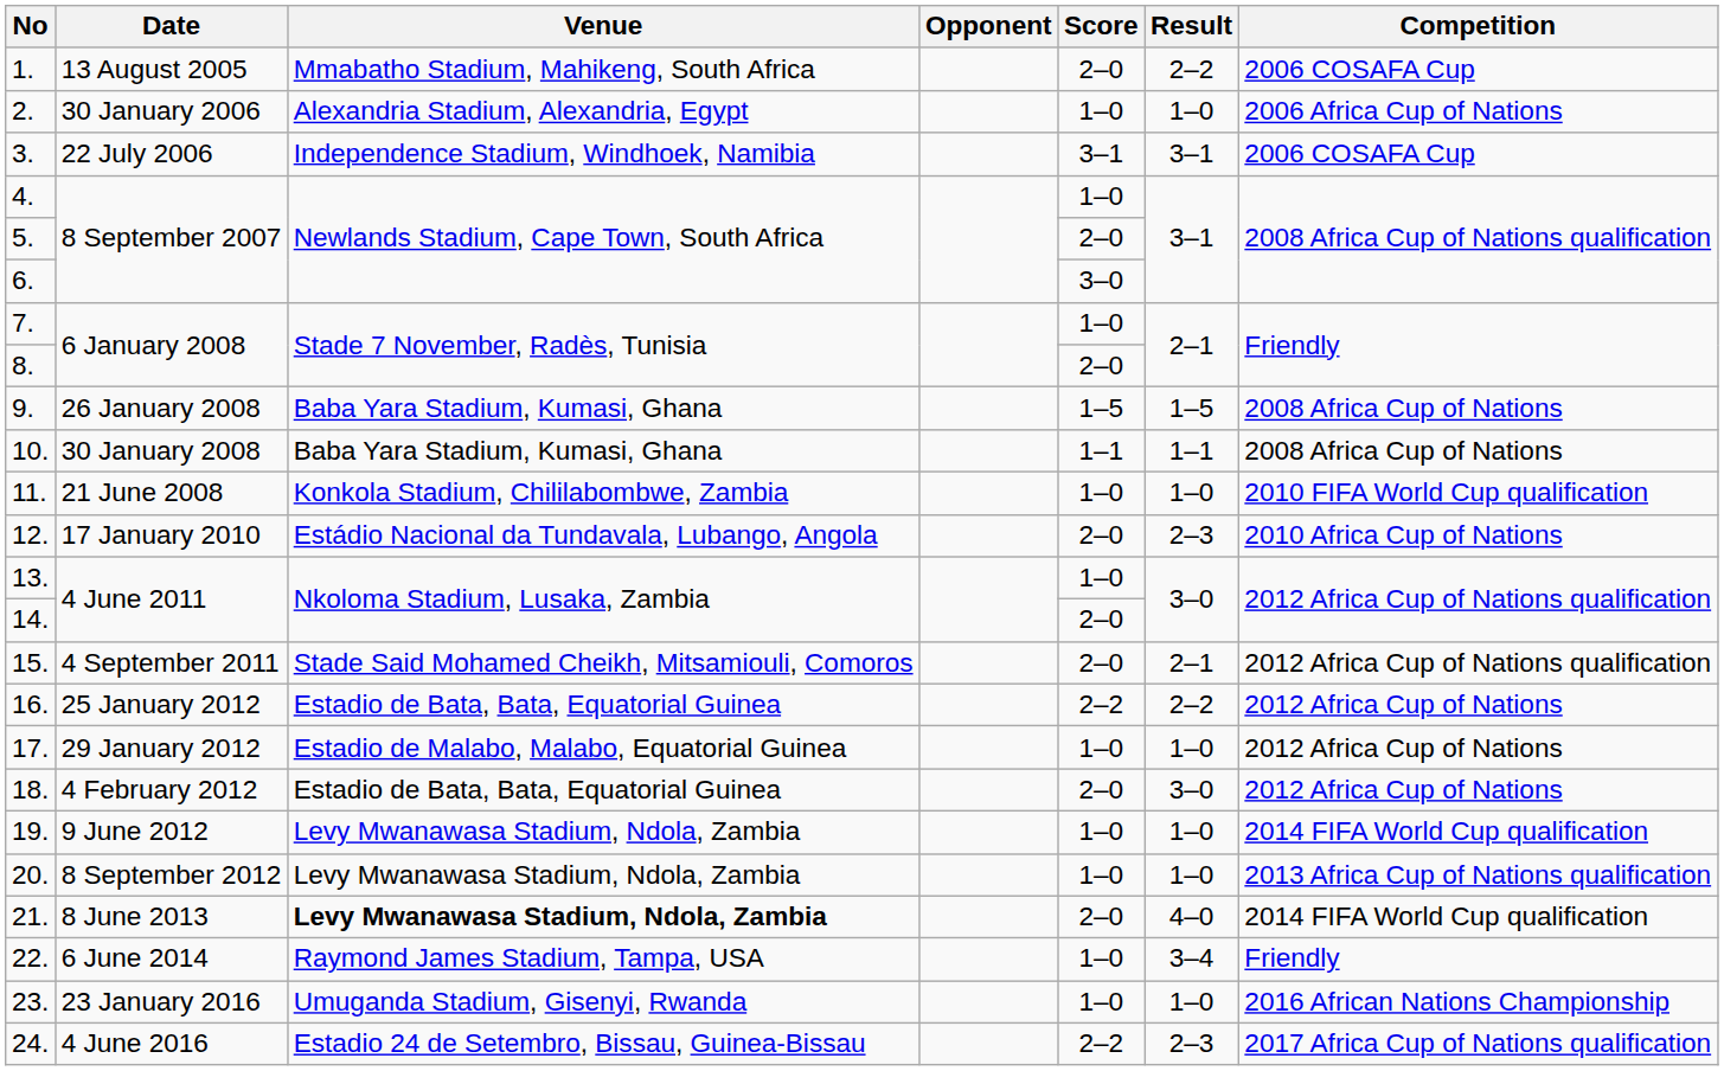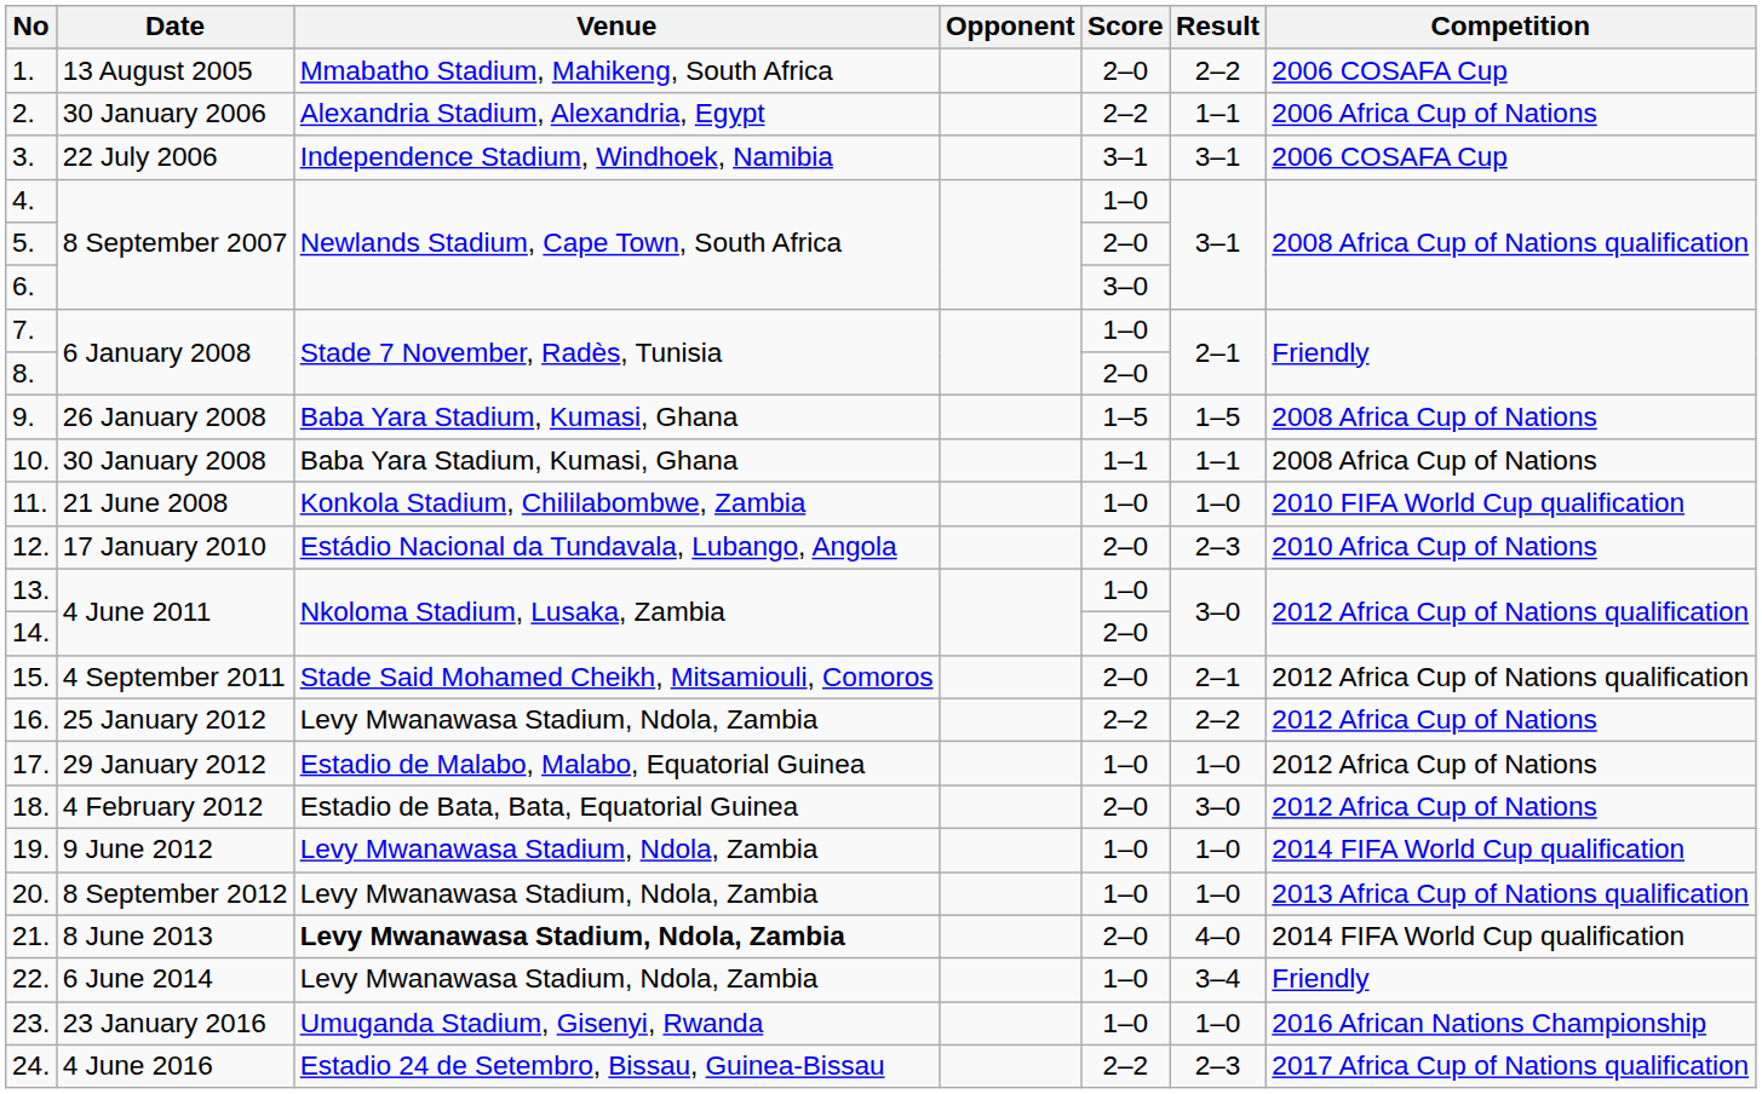 <table class="wikitable">
 <tr>
 <th>No</th>
 <th>Date</th>
 <th>Venue</th>
 <th>Opponent</th>
 <th>Score</th>
 <th>Result</th>
 <th>Competition</th>
 </tr>
 <tr>
 <td>1.</td>
 <td>13 August 2005</td>
 <td><a href='#'>Mmabatho Stadium</a>, <a href='#'>Mahikeng</a>, South Africa</td>
 <td></td>
 <td align=center>2–0</td>
 <td align=center>2–2</td>
 <td><a href='#'>2006 COSAFA Cup</a></td>
 </tr>
 <tr>
 <td>2.</td>
 <td>30 January 2006</td>
 <td><a href='#'>Alexandria Stadium</a>, <a href='#'>Alexandria</a>, <a href='#'>Egypt</a></td>
 <td></td>
-<td align=center>1–0</td>
-<td align=center>1–0</td>
+<td align=center>2–2</td>
+<td align=center>1–1</td>
 <td><a href='#'>2006 Africa Cup of Nations</a></td>
 </tr>
 <tr>
 <td>3.</td>
 <td>22 July 2006</td>
 <td><a href='#'>Independence Stadium</a>, <a href='#'>Windhoek</a>, <a href='#'>Namibia</a></td>
 <td></td>
 <td align=center>3–1</td>
 <td align=center>3–1</td>
 <td><a href='#'>2006 COSAFA Cup</a></td>
 </tr>
 <tr>
 <td>4.</td>
 <td rowspan="3">8 September 2007</td>
 <td rowspan="3"><a href='#'>Newlands Stadium</a>, <a href='#'>Cape Town</a>, South Africa</td>
 <td rowspan="3"></td>
 <td align=center>1–0</td>
 <td rowspan="3" style="text-align:center">3–1</td>
 <td rowspan="3"><a href='#'>2008 Africa Cup of Nations qualification</a></td>
 </tr>
 <tr>
 <td>5.</td>
 <td align=center>2–0</td>
 </tr>
 <tr>
 <td>6.</td>
 <td align=center>3–0</td>
 </tr>
 <tr>
 <td>7.</td>
 <td rowspan="2">6 January 2008</td>
 <td rowspan="2"><a href='#'>Stade 7 November</a>, <a href='#'>Radès</a>, Tunisia</td>
 <td rowspan="2"></td>
 <td align=center>1–0</td>
 <td rowspan="2" style="text-align:center">2–1</td>
 <td rowspan="2"><a href='#'>Friendly</a></td>
 </tr>
 <tr>
 <td>8.</td>
 <td align=center>2–0</td>
 </tr>
 <tr>
 <td>9.</td>
 <td>26 January 2008</td>
 <td><a href='#'>Baba Yara Stadium</a>, <a href='#'>Kumasi</a>, Ghana</td>
 <td></td>
 <td align=center>1–5</td>
 <td align=center>1–5</td>
 <td><a href='#'>2008 Africa Cup of Nations</a></td>
 </tr>
 <tr>
 <td>10.</td>
 <td>30 January 2008</td>
 <td>Baba Yara Stadium, Kumasi, Ghana</td>
 <td></td>
 <td align=center>1–1</td>
 <td align=center>1–1</td>
 <td>2008 Africa Cup of Nations</td>
 </tr>
 <tr>
 <td>11.</td>
 <td>21 June 2008</td>
 <td><a href='#'>Konkola Stadium</a>, <a href='#'>Chililabombwe</a>, <a href='#'>Zambia</a></td>
 <td></td>
 <td align=center>1–0</td>
 <td align=center>1–0</td>
 <td><a href='#'>2010 FIFA World Cup qualification</a></td>
 </tr>
 <tr>
 <td>12.</td>
 <td>17 January 2010</td>
 <td><a href='#'>Estádio Nacional da Tundavala</a>, <a href='#'>Lubango</a>, <a href='#'>Angola</a></td>
 <td></td>
 <td align=center>2–0</td>
 <td align=center>2–3</td>
 <td><a href='#'>2010 Africa Cup of Nations</a></td>
 </tr>
 <tr>
 <td>13.</td>
 <td rowspan="2">4 June 2011</td>
 <td rowspan="2"><a href='#'>Nkoloma Stadium</a>, <a href='#'>Lusaka</a>, Zambia</td>
 <td rowspan="2"></td>
 <td align=center>1–0</td>
 <td rowspan="2" style="text-align:center">3–0</td>
 <td rowspan="2"><a href='#'>2012 Africa Cup of Nations qualification</a></td>
 </tr>
 <tr>
 <td>14.</td>
 <td align=center>2–0</td>
 </tr>
 <tr>
 <td>15.</td>
 <td>4 September 2011</td>
 <td><a href='#'>Stade Said Mohamed Cheikh</a>, <a href='#'>Mitsamiouli</a>, <a href='#'>Comoros</a></td>
 <td></td>
 <td align=center>2–0</td>
 <td align=center>2–1</td>
 <td>2012 Africa Cup of Nations qualification</td>
 </tr>
 <tr>
 <td>16.</td>
 <td>25 January 2012</td>
-<td><a href='#'>Estadio de Bata</a>, <a href='#'>Bata</a>, <a href='#'>Equatorial Guinea</a></td>
+<td>Levy Mwanawasa Stadium, Ndola, Zambia</td>
 <td></td>
 <td align=center>2–2</td>
 <td align=center>2–2</td>
 <td><a href='#'>2012 Africa Cup of Nations</a></td>
 </tr>
 <tr>
 <td>17.</td>
 <td>29 January 2012</td>
 <td><a href='#'>Estadio de Malabo</a>, <a href='#'>Malabo</a>, Equatorial Guinea</td>
 <td></td>
 <td align=center>1–0</td>
 <td align=center>1–0</td>
 <td>2012 Africa Cup of Nations</td>
 </tr>
 <tr>
 <td>18.</td>
 <td>4 February 2012</td>
 <td>Estadio de Bata, Bata, Equatorial Guinea</td>
 <td></td>
 <td align=center>2–0</td>
 <td align=center>3–0</td>
 <td><a href='#'>2012 Africa Cup of Nations</a></td>
 </tr>
 <tr>
 <td>19.</td>
 <td>9 June 2012</td>
 <td><a href='#'>Levy Mwanawasa Stadium</a>, <a href='#'>Ndola</a>, Zambia</td>
 <td></td>
 <td align=center>1–0</td>
 <td align=center>1–0</td>
 <td><a href='#'>2014 FIFA World Cup qualification</a></td>
 </tr>
 <tr>
 <td>20.</td>
 <td>8 September 2012</td>
 <td>Levy Mwanawasa Stadium, Ndola, Zambia</td>
 <td></td>
 <td align=center>1–0</td>
 <td align=center>1–0</td>
 <td><a href='#'>2013 Africa Cup of Nations qualification</a></td>
 </tr>
 <tr>
 <td>21.</td>
 <td>8 June 2013</td>
 <td><strong>Levy Mwanawasa Stadium, Ndola, Zambia</strong></td>
 <td></td>
 <td align=center>2–0</td>
 <td align=center>4–0</td>
 <td>2014 FIFA World Cup qualification</td>
 </tr>
 <tr>
 <td>22.</td>
 <td>6 June 2014</td>
-<td><a href='#'>Raymond James Stadium</a>, <a href='#'>Tampa</a>, USA</td>
+<td>Levy Mwanawasa Stadium, Ndola, Zambia</td>
 <td></td>
 <td align=center>1–0</td>
 <td align=center>3–4</td>
 <td><a href='#'>Friendly</a></td>
 </tr>
 <tr>
 <td>23.</td>
 <td>23 January 2016</td>
 <td><a href='#'>Umuganda Stadium</a>, <a href='#'>Gisenyi</a>, <a href='#'>Rwanda</a></td>
 <td></td>
 <td align=center>1–0</td>
 <td align=center>1–0</td>
 <td><a href='#'>2016 African Nations Championship</a></td>
 </tr>
 <tr>
 <td>24.</td>
 <td>4 June 2016</td>
 <td><a href='#'>Estadio 24 de Setembro</a>, <a href='#'>Bissau</a>, <a href='#'>Guinea-Bissau</a></td>
 <td></td>
 <td align=center>2–2</td>
 <td align=center>2–3</td>
 <td><a href='#'>2017 Africa Cup of Nations qualification</a></td>
 </tr>
 </table>
